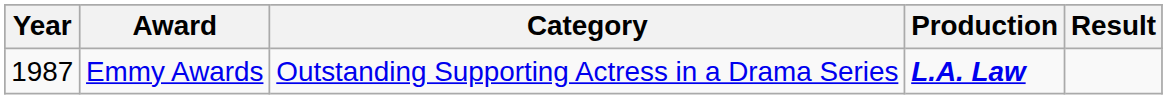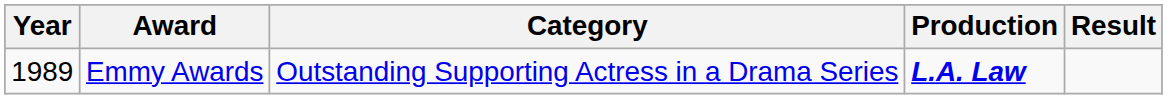 <table class="wikitable sortable">
 <tr>
 <th>Year</th>
 <th>Award</th>
 <th>Category</th>
 <th>Production</th>
 <th>Result</th>
 </tr>
 <tr>
-<td>1987</td>
+<td>1989</td>
 <td><a href='#'>Emmy Awards</a></td>
 <td><a href='#'>Outstanding Supporting Actress in a Drama Series</a></td>
 <td><strong><em><a href='#'>L.A. Law</a></em></strong></td>
 <td></td>
 </tr>
 </table>
